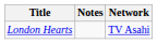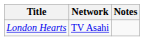 <table class="wikitable">
 <tr>
 <th>Title</th>
+<th>Network</th>
 <th>Notes</th>
-<th>Network</th>
 </tr>
 <tr>
 <td><em><a href='#'>London Hearts</a></em></td>
+<td><a href='#'>TV Asahi</a></td>
 <td></td>
-<td><a href='#'>TV Asahi</a></td>
 </tr>
 </table>
